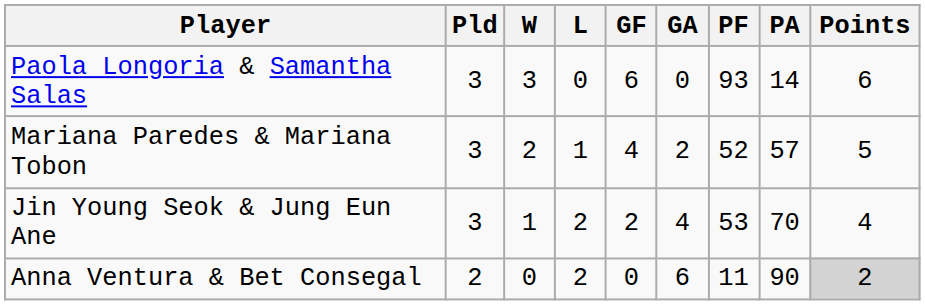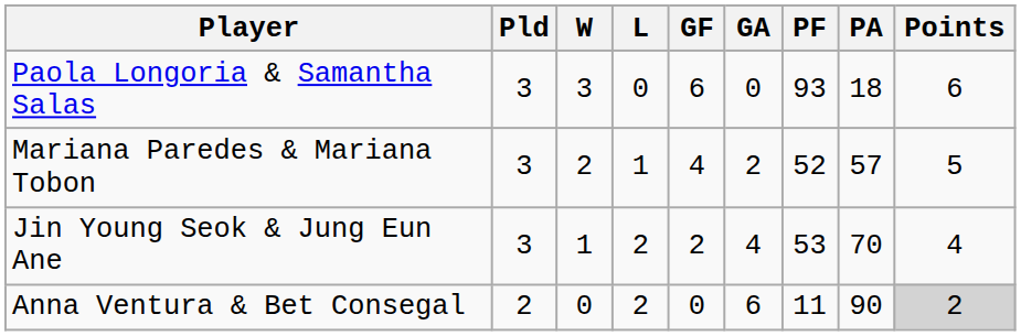 <table class=wikitable style="text-align:center">
 <tr>
 <th width=220>Player</th>
 <th width=20>Pld</th>
 <th width=20>W</th>
 <th width=20>L</th>
 <th width=20>GF</th>
 <th width=20>GA</th>
 <th width=20>PF</th>
 <th width=20>PA</th>
 <th width=50>Points</th>
 </tr>
 <tr>
 <td align=left> <a href='#'>Paola Longoria</a> & <a href='#'>Samantha Salas</a></td>
 <td>3</td>
 <td>3</td>
 <td>0</td>
 <td>6</td>
 <td>0</td>
 <td>93</td>
-<td>14</td>
+<td>18</td>
 <td>6</td>
 </tr>
 <tr>
 <td align=left> Mariana Paredes & Mariana Tobon</td>
 <td>3</td>
 <td>2</td>
 <td>1</td>
 <td>4</td>
 <td>2</td>
 <td>52</td>
 <td>57</td>
 <td>5</td>
 </tr>
 <tr>
 <td align=left> Jin Young Seok & Jung Eun Ane</td>
 <td>3</td>
 <td>1</td>
 <td>2</td>
 <td>2</td>
 <td>4</td>
 <td>53</td>
 <td>70</td>
 <td>4</td>
 </tr>
 <tr>
 <td align=left> Anna Ventura & Bet Consegal</td>
 <td>2</td>
 <td>0</td>
 <td>2</td>
 <td>0</td>
 <td>6</td>
 <td>11</td>
 <td>90</td>
 <td style="background: lightgrey;">2</td>
 </tr>
 </table>
